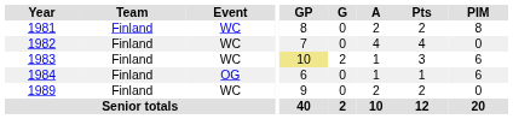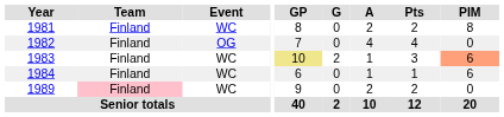 <table border="0" cellpadding="1" cellspacing="0" ID="Table3" style="text-align:center; width:40em">
 <tr bgcolor="#e0e0e0">
 <th>Year</th>
 <th>Team</th>
 <th>Event</th>
 <th rowspan="102" bgcolor="#ffffff"></th>
 <th>GP</th>
 <th>G</th>
 <th>A</th>
 <th>Pts</th>
 <th>PIM</th>
 </tr>
 <tr>
 <td><a href='#'>1981</a></td>
 <td><a href='#'>Finland</a></td>
 <td><a href='#'>WC</a></td>
 <td>8</td>
 <td>0</td>
 <td>2</td>
 <td>2</td>
 <td>8</td>
 </tr>
 <tr bgcolor="#f0f0f0">
 <td><a href='#'>1982</a></td>
 <td>Finland</td>
-<td>WC</td>
+<td><a href='#'>OG</a></td>
 <td>7</td>
 <td>0</td>
 <td>4</td>
 <td>4</td>
 <td>0</td>
 </tr>
 <tr>
 <td><a href='#'>1983</a></td>
 <td>Finland</td>
 <td>WC</td>
 <td style="background: khaki;">10</td>
 <td>2</td>
 <td>1</td>
 <td>3</td>
-<td>6</td>
+<td style="background: lightsalmon;">6</td>
 </tr>
 <tr bgcolor="#f0f0f0">
 <td><a href='#'>1984</a></td>
 <td>Finland</td>
-<td><a href='#'>OG</a></td>
+<td>WC</td>
 <td>6</td>
 <td>0</td>
 <td>1</td>
 <td>1</td>
 <td>6</td>
 </tr>
 <tr>
 <td><a href='#'>1989</a></td>
-<td>Finland</td>
+<td style="background: pink;">Finland</td>
 <td>WC</td>
 <td>9</td>
 <td>0</td>
 <td>2</td>
 <td>2</td>
 <td>0</td>
 </tr>
 <tr bgcolor="#e0e0e0">
 <th colspan="3">Senior totals</th>
 <th>40</th>
 <th>2</th>
 <th>10</th>
 <th>12</th>
 <th>20</th>
 </tr>
 </table>
